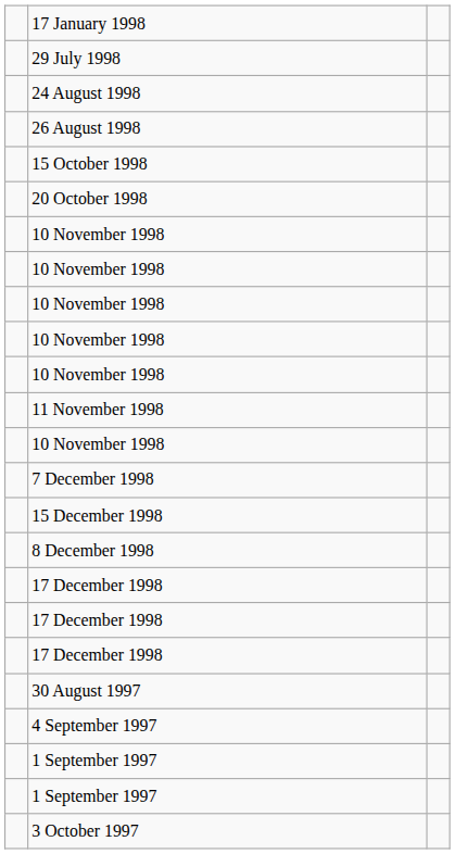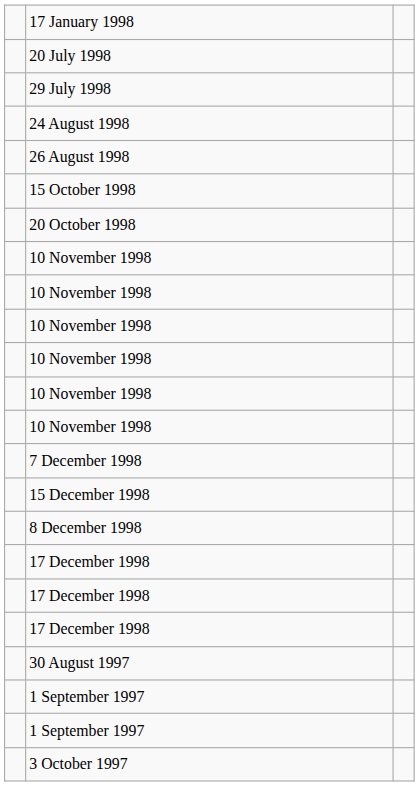 <table class="wikitable" style="font-size: 89%; float: left; width: 26em; margin-right: 1em; height: 700px">
 <tr>
 <td></td>
 <td>17 January 1998</td>
+<td></td>
+</tr>
+<tr>
+<td></td>
+<td>20 July 1998</td>
 <td></td>
 </tr>
 <tr>
 <td></td>
 <td>29 July 1998</td>
 <td></td>
 </tr>
 <tr>
 <td></td>
 <td>24 August 1998</td>
 <td></td>
 </tr>
 <tr>
 <td></td>
 <td>26 August 1998</td>
 <td></td>
 </tr>
 <tr>
 <td></td>
 <td>15 October 1998</td>
 <td></td>
 </tr>
 <tr>
 <td></td>
 <td>20 October 1998</td>
 <td></td>
 </tr>
 <tr>
 <td></td>
 <td>10 November 1998</td>
 <td></td>
 </tr>
 <tr>
 <td></td>
 <td>10 November 1998</td>
 <td></td>
 </tr>
 <tr>
 <td></td>
 <td>10 November 1998</td>
 <td></td>
 </tr>
 <tr>
 <td></td>
 <td>10 November 1998</td>
 <td></td>
 </tr>
 <tr>
 <td></td>
 <td>10 November 1998</td>
 <td></td>
 </tr>
 <tr>
 <td></td>
-<td>11 November 1998</td>
-<td></td>
-</tr>
-<tr>
-<td></td>
 <td>10 November 1998</td>
 <td></td>
 </tr>
 <tr>
 <td></td>
 <td>7 December 1998</td>
 <td></td>
 </tr>
 <tr>
 <td></td>
 <td>15 December 1998</td>
 <td></td>
 </tr>
 <tr>
 <td></td>
 <td>8 December 1998</td>
 <td></td>
 </tr>
 <tr>
 <td></td>
 <td>17 December 1998</td>
 <td></td>
 </tr>
 <tr>
 <td></td>
 <td>17 December 1998</td>
 <td></td>
 </tr>
 <tr>
 <td></td>
 <td>17 December 1998</td>
 <td></td>
 </tr>
 <tr>
 <td></td>
 <td>30 August 1997</td>
 <td></td>
 </tr>
 <tr>
 <td></td>
-<td>4 September 1997</td>
-<td></td>
-</tr>
-<tr>
-<td></td>
 <td>1 September 1997</td>
 <td></td>
 </tr>
 <tr>
 <td></td>
 <td>1 September 1997</td>
 <td></td>
 </tr>
 <tr>
 <td></td>
 <td>3 October 1997</td>
 <td></td>
 </tr>
 </table>
